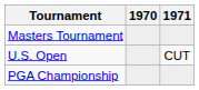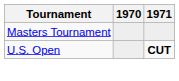 <table class="wikitable" style="font-size:95%;text-align:center;">
 <tr>
 <th>Tournament</th>
 <th>1970</th>
 <th>1971</th>
 </tr>
 <tr>
 <td align=left><a href='#'>Masters Tournament</a></td>
 <td style="background:#eeeeee;"></td>
 <td style="background:#eeeeee;"></td>
 </tr>
 <tr>
 <td align=left><a href='#'>U.S. Open</a></td>
 <td style="background:#eeeeee;"></td>
-<td>CUT</td>
-</tr>
-<tr>
-<td align=left><a href='#'>PGA Championship</a></td>
-<td style="background:#eeeeee;"></td>
-<td style="background:#eeeeee;"></td>
+<td><strong>CUT</strong></td>
 </tr>
 </table>
